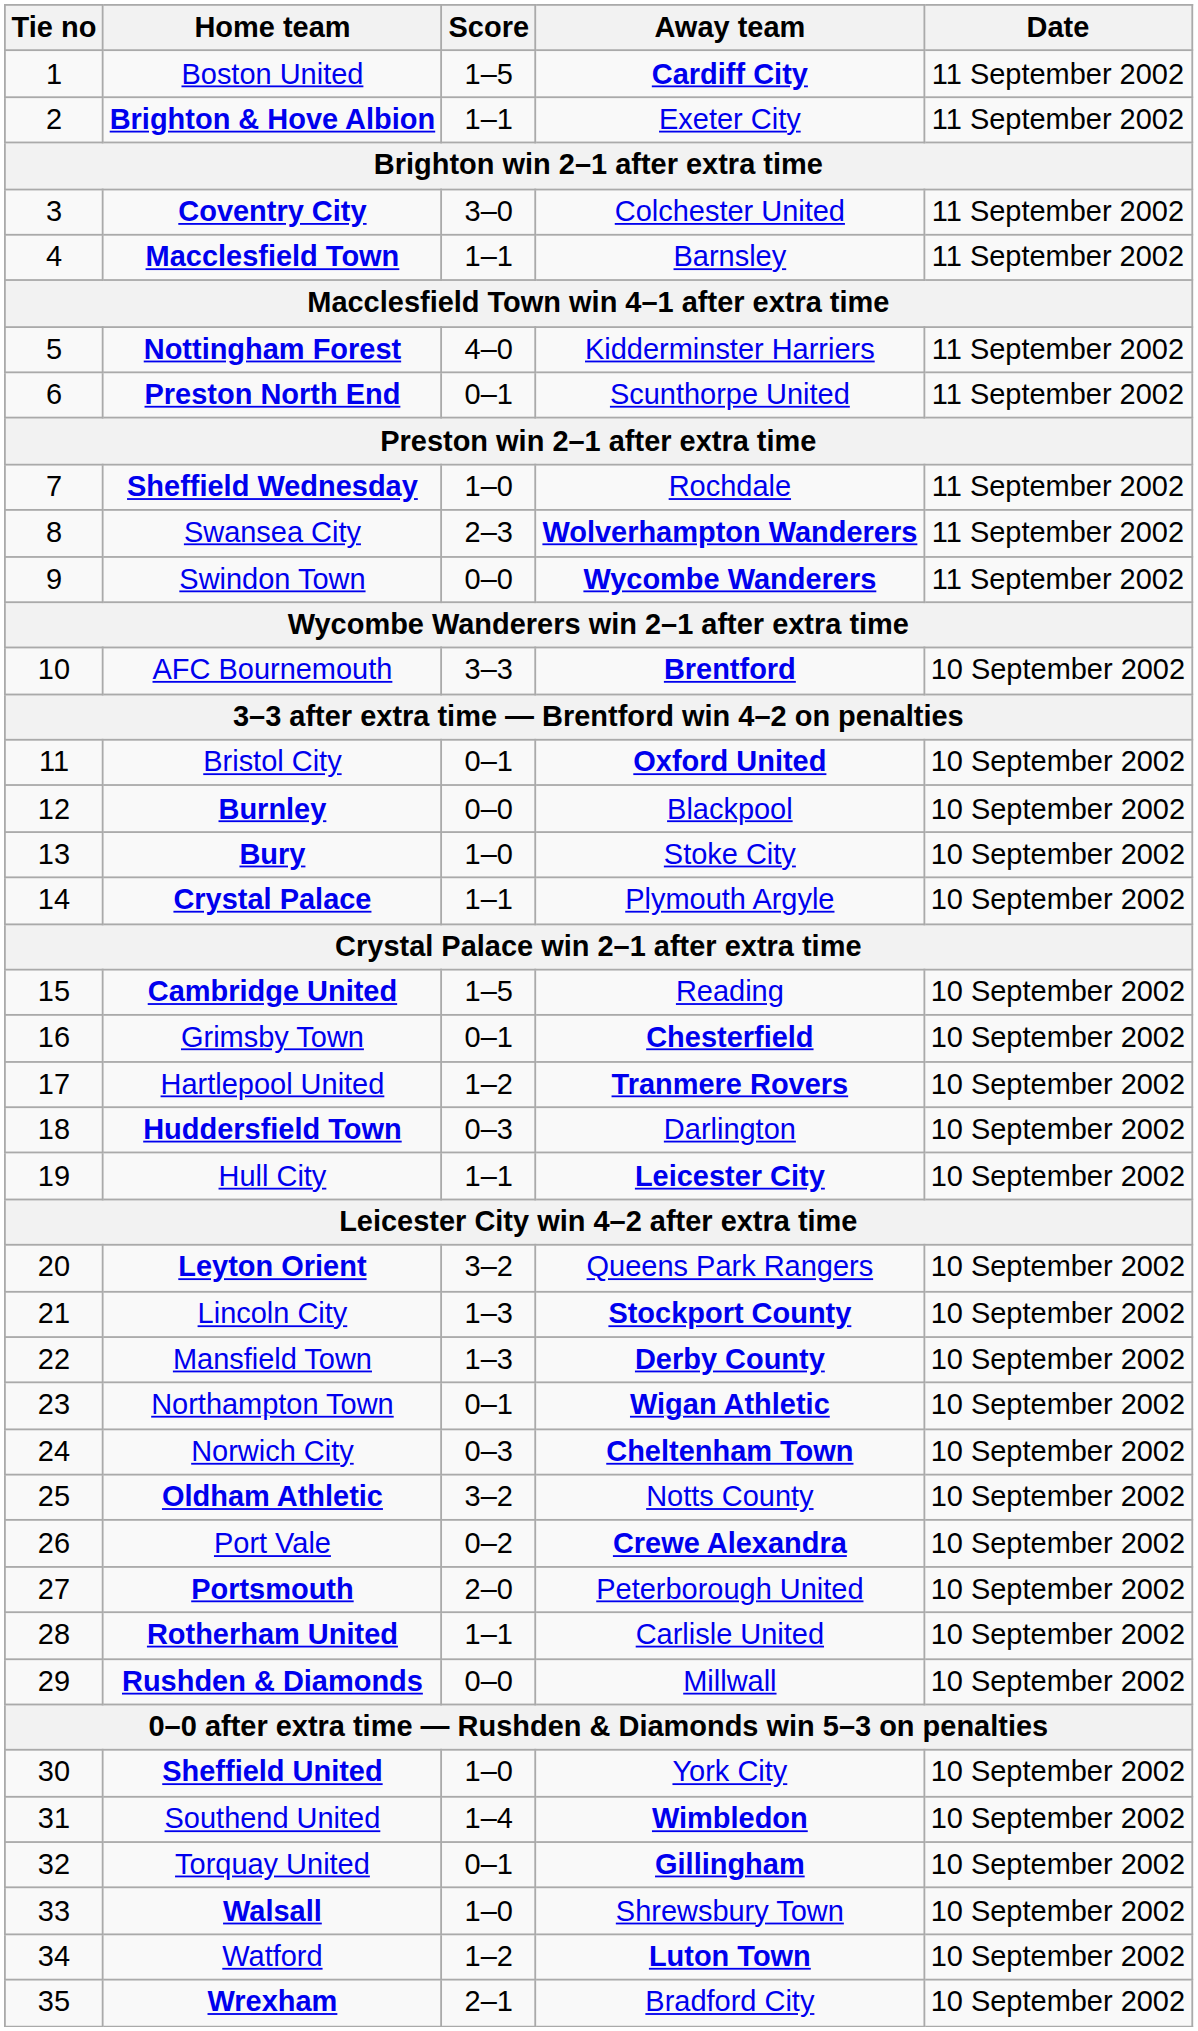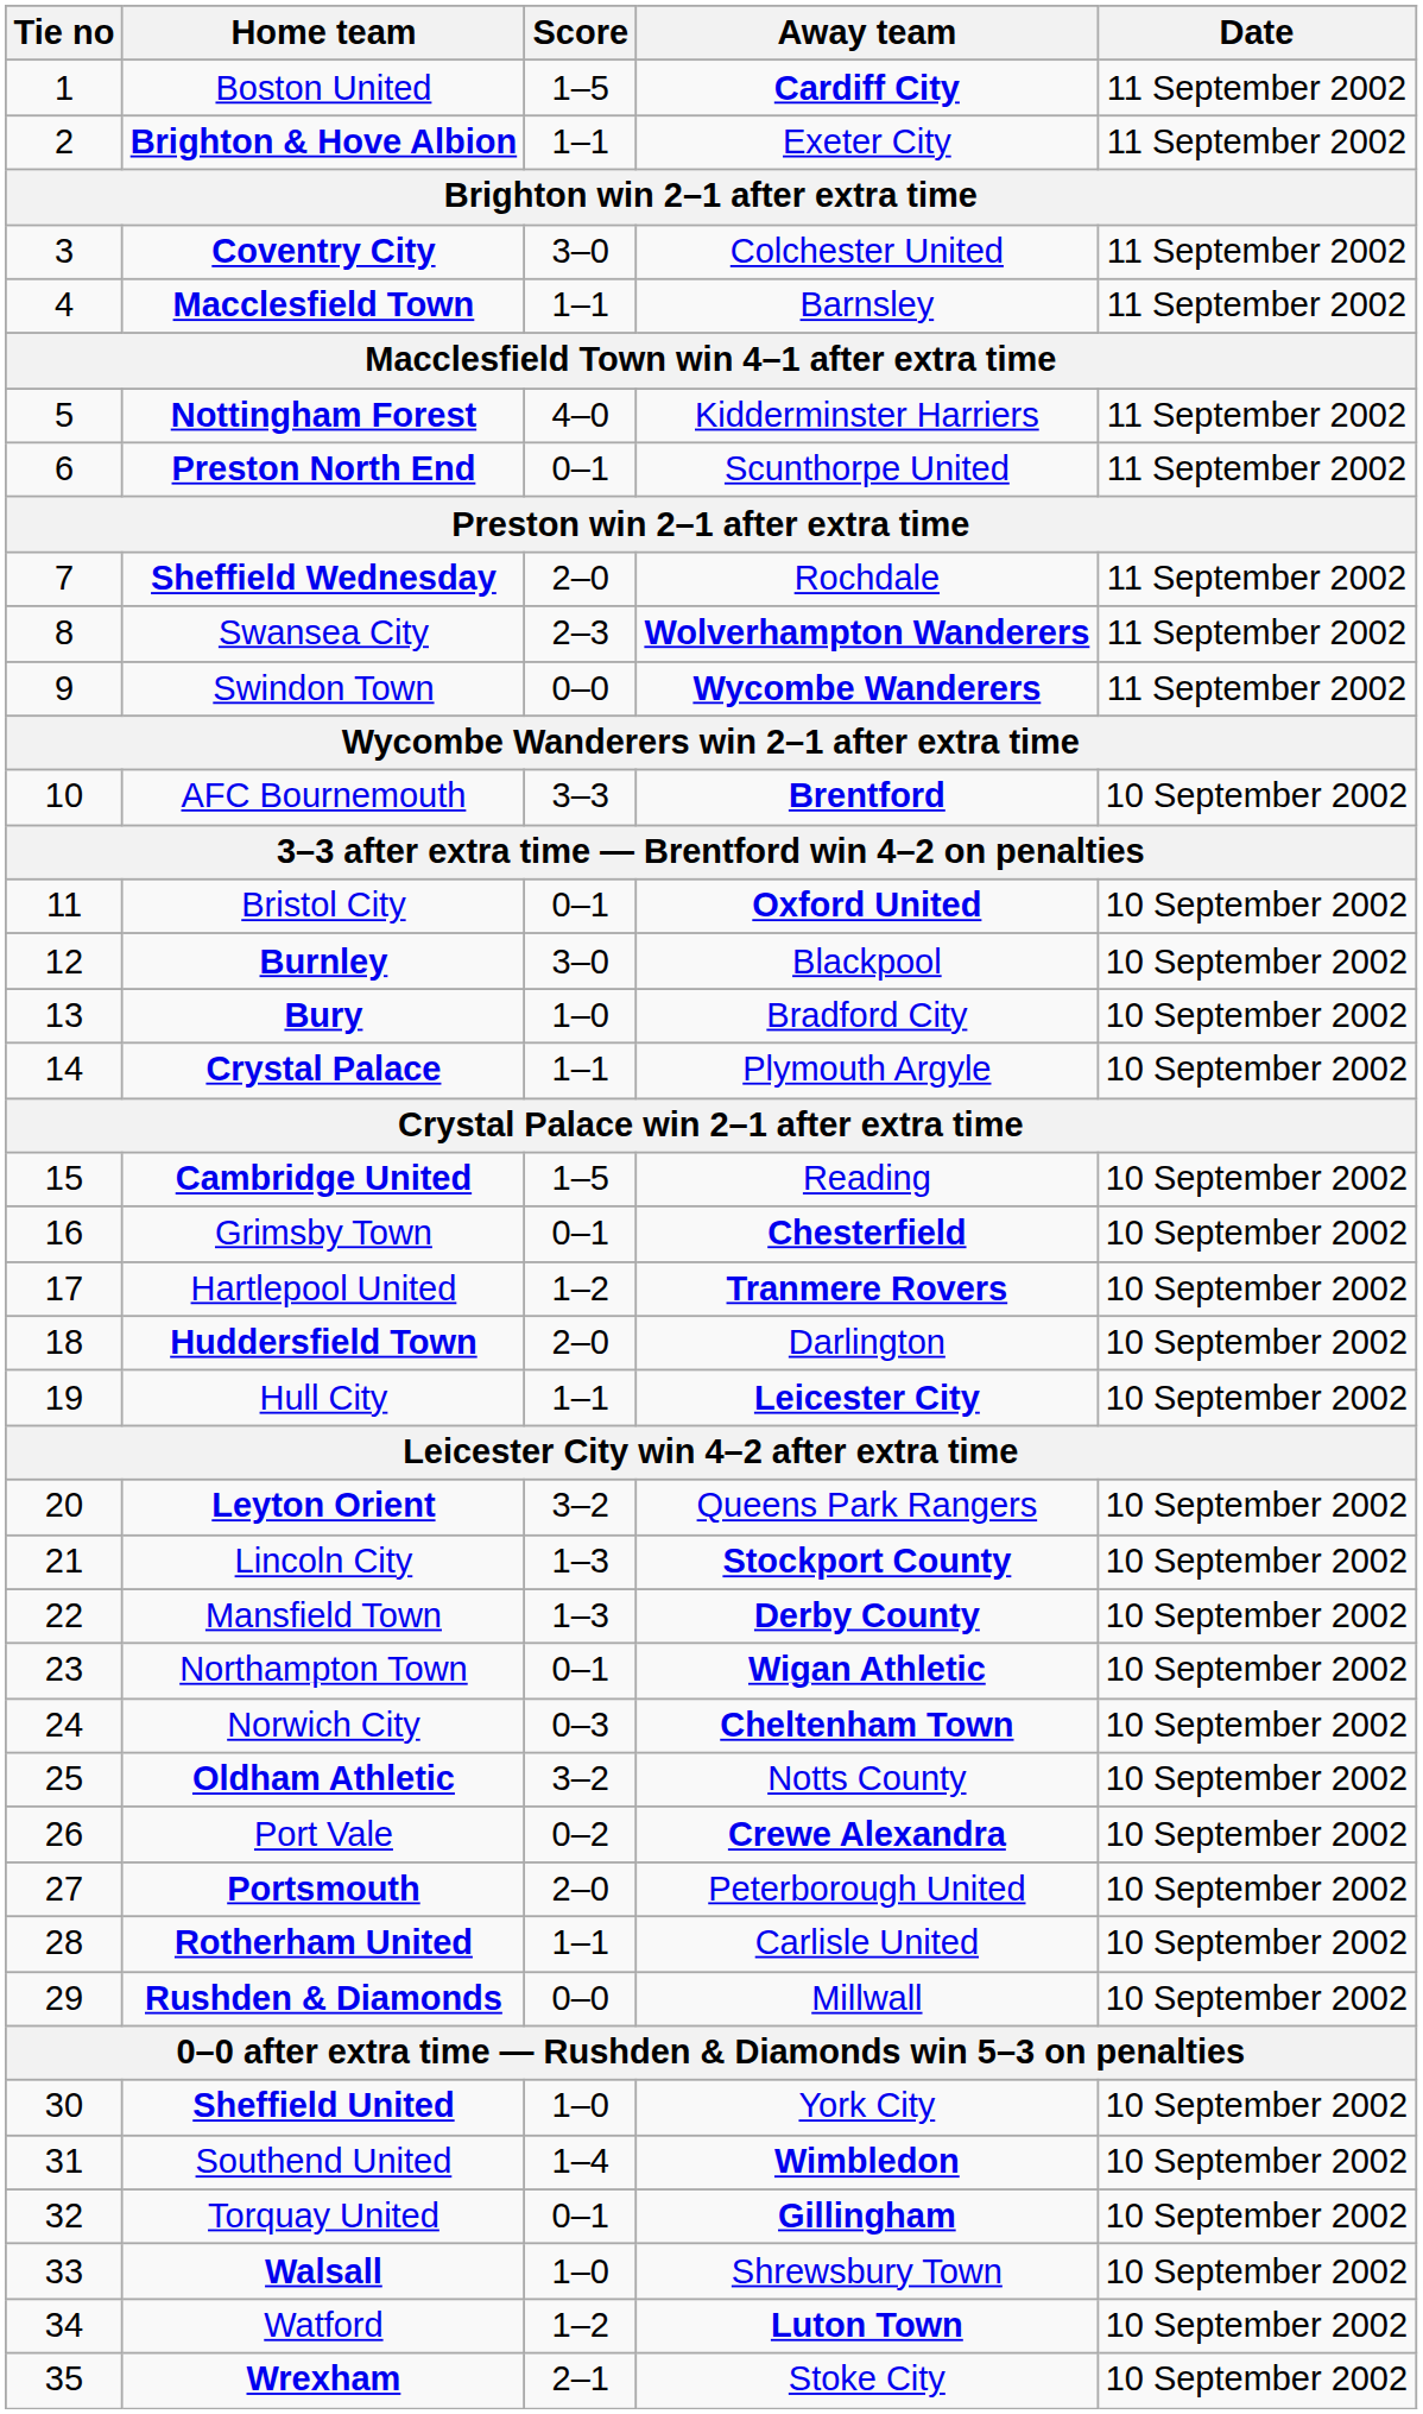 <table class="wikitable" style="text-align: center">
 <tr>
 <th>Tie no</th>
 <th>Home team</th>
 <th>Score</th>
 <th>Away team</th>
 <th>Date</th>
 </tr>
 <tr>
 <td>1</td>
 <td><a href='#'>Boston United</a></td>
 <td>1–5</td>
 <td><strong><a href='#'>Cardiff City</a></strong></td>
 <td>11 September 2002</td>
 </tr>
 <tr>
 <td>2</td>
 <td><strong><a href='#'>Brighton & Hove Albion</a></strong></td>
 <td>1–1</td>
 <td><a href='#'>Exeter City</a></td>
 <td>11 September 2002</td>
 </tr>
 <tr>
 <th colspan="5">Brighton win 2–1 after extra time</th>
 </tr>
 <tr>
 <td>3</td>
 <td><strong><a href='#'>Coventry City</a></strong></td>
 <td>3–0</td>
 <td><a href='#'>Colchester United</a></td>
 <td>11 September 2002</td>
 </tr>
 <tr>
 <td>4</td>
 <td><strong><a href='#'>Macclesfield Town</a></strong></td>
 <td>1–1</td>
 <td><a href='#'>Barnsley</a></td>
 <td>11 September 2002</td>
 </tr>
 <tr>
 <th colspan="5">Macclesfield Town win 4–1 after extra time</th>
 </tr>
 <tr>
 <td>5</td>
 <td><strong><a href='#'>Nottingham Forest</a></strong></td>
 <td>4–0</td>
 <td><a href='#'>Kidderminster Harriers</a></td>
 <td>11 September 2002</td>
 </tr>
 <tr>
 <td>6</td>
 <td><strong><a href='#'>Preston North End</a></strong></td>
 <td>0–1</td>
 <td><a href='#'>Scunthorpe United</a></td>
 <td>11 September 2002</td>
 </tr>
 <tr>
 <th colspan="5">Preston win 2–1 after extra time</th>
 </tr>
 <tr>
 <td>7</td>
 <td><strong><a href='#'>Sheffield Wednesday</a></strong></td>
-<td>1–0</td>
+<td>2–0</td>
 <td><a href='#'>Rochdale</a></td>
 <td>11 September 2002</td>
 </tr>
 <tr>
 <td>8</td>
 <td><a href='#'>Swansea City</a></td>
 <td>2–3</td>
 <td><strong><a href='#'>Wolverhampton Wanderers</a></strong></td>
 <td>11 September 2002</td>
 </tr>
 <tr>
 <td>9</td>
 <td><a href='#'>Swindon Town</a></td>
 <td>0–0</td>
 <td><strong><a href='#'>Wycombe Wanderers</a></strong></td>
 <td>11 September 2002</td>
 </tr>
 <tr>
 <th colspan="5">Wycombe Wanderers win 2–1 after extra time</th>
 </tr>
 <tr>
 <td>10</td>
 <td><a href='#'>AFC Bournemouth</a></td>
 <td>3–3</td>
 <td><strong><a href='#'>Brentford</a></strong></td>
 <td>10 September 2002</td>
 </tr>
 <tr>
 <th colspan="5">3–3 after extra time — Brentford win 4–2 on penalties</th>
 </tr>
 <tr>
 <td>11</td>
 <td><a href='#'>Bristol City</a></td>
 <td>0–1</td>
 <td><strong><a href='#'>Oxford United</a></strong></td>
 <td>10 September 2002</td>
 </tr>
 <tr>
 <td>12</td>
 <td><strong><a href='#'>Burnley</a></strong></td>
-<td>0–0</td>
+<td>3–0</td>
 <td><a href='#'>Blackpool</a></td>
 <td>10 September 2002</td>
 </tr>
 <tr>
 <td>13</td>
 <td><strong><a href='#'>Bury</a></strong></td>
 <td>1–0</td>
-<td><a href='#'>Stoke City</a></td>
+<td><a href='#'>Bradford City</a></td>
 <td>10 September 2002</td>
 </tr>
 <tr>
 <td>14</td>
 <td><strong><a href='#'>Crystal Palace</a></strong></td>
 <td>1–1</td>
 <td><a href='#'>Plymouth Argyle</a></td>
 <td>10 September 2002</td>
 </tr>
 <tr>
 <th colspan="5">Crystal Palace win 2–1 after extra time</th>
 </tr>
 <tr>
 <td>15</td>
 <td><strong><a href='#'>Cambridge United</a></strong></td>
 <td>1–5</td>
 <td><a href='#'>Reading</a></td>
 <td>10 September 2002</td>
 </tr>
 <tr>
 <td>16</td>
 <td><a href='#'>Grimsby Town</a></td>
 <td>0–1</td>
 <td><strong><a href='#'>Chesterfield</a></strong></td>
 <td>10 September 2002</td>
 </tr>
 <tr>
 <td>17</td>
 <td><a href='#'>Hartlepool United</a></td>
 <td>1–2</td>
 <td><strong><a href='#'>Tranmere Rovers</a></strong></td>
 <td>10 September 2002</td>
 </tr>
 <tr>
 <td>18</td>
 <td><strong><a href='#'>Huddersfield Town</a></strong></td>
-<td>0–3</td>
+<td>2–0</td>
 <td><a href='#'>Darlington</a></td>
 <td>10 September 2002</td>
 </tr>
 <tr>
 <td>19</td>
 <td><a href='#'>Hull City</a></td>
 <td>1–1</td>
 <td><strong><a href='#'>Leicester City</a></strong></td>
 <td>10 September 2002</td>
 </tr>
 <tr>
 <th colspan="5">Leicester City win 4–2 after extra time</th>
 </tr>
 <tr>
 <td>20</td>
 <td><strong><a href='#'>Leyton Orient</a></strong></td>
 <td>3–2</td>
 <td><a href='#'>Queens Park Rangers</a></td>
 <td>10 September 2002</td>
 </tr>
 <tr>
 <td>21</td>
 <td><a href='#'>Lincoln City</a></td>
 <td>1–3</td>
 <td><strong><a href='#'>Stockport County</a></strong></td>
 <td>10 September 2002</td>
 </tr>
 <tr>
 <td>22</td>
 <td><a href='#'>Mansfield Town</a></td>
 <td>1–3</td>
 <td><strong><a href='#'>Derby County</a></strong></td>
 <td>10 September 2002</td>
 </tr>
 <tr>
 <td>23</td>
 <td><a href='#'>Northampton Town</a></td>
 <td>0–1</td>
 <td><strong><a href='#'>Wigan Athletic</a></strong></td>
 <td>10 September 2002</td>
 </tr>
 <tr>
 <td>24</td>
 <td><a href='#'>Norwich City</a></td>
 <td>0–3</td>
 <td><strong><a href='#'>Cheltenham Town</a></strong></td>
 <td>10 September 2002</td>
 </tr>
 <tr>
 <td>25</td>
 <td><strong><a href='#'>Oldham Athletic</a></strong></td>
 <td>3–2</td>
 <td><a href='#'>Notts County</a></td>
 <td>10 September 2002</td>
 </tr>
 <tr>
 <td>26</td>
 <td><a href='#'>Port Vale</a></td>
 <td>0–2</td>
 <td><strong><a href='#'>Crewe Alexandra</a></strong></td>
 <td>10 September 2002</td>
 </tr>
 <tr>
 <td>27</td>
 <td><strong><a href='#'>Portsmouth</a></strong></td>
 <td>2–0</td>
 <td><a href='#'>Peterborough United</a></td>
 <td>10 September 2002</td>
 </tr>
 <tr>
 <td>28</td>
 <td><strong><a href='#'>Rotherham United</a></strong></td>
 <td>1–1</td>
 <td><a href='#'>Carlisle United</a></td>
 <td>10 September 2002</td>
 </tr>
 <tr>
 <td>29</td>
 <td><strong><a href='#'>Rushden & Diamonds</a></strong></td>
 <td>0–0</td>
 <td><a href='#'>Millwall</a></td>
 <td>10 September 2002</td>
 </tr>
 <tr>
 <th colspan="5">0–0 after extra time — Rushden & Diamonds win 5–3 on penalties</th>
 </tr>
 <tr>
 <td>30</td>
 <td><strong><a href='#'>Sheffield United</a></strong></td>
 <td>1–0</td>
 <td><a href='#'>York City</a></td>
 <td>10 September 2002</td>
 </tr>
 <tr>
 <td>31</td>
 <td><a href='#'>Southend United</a></td>
 <td>1–4</td>
 <td><strong><a href='#'>Wimbledon</a></strong></td>
 <td>10 September 2002</td>
 </tr>
 <tr>
 <td>32</td>
 <td><a href='#'>Torquay United</a></td>
 <td>0–1</td>
 <td><strong><a href='#'>Gillingham</a></strong></td>
 <td>10 September 2002</td>
 </tr>
 <tr>
 <td>33</td>
 <td><strong><a href='#'>Walsall</a></strong></td>
 <td>1–0</td>
 <td><a href='#'>Shrewsbury Town</a></td>
 <td>10 September 2002</td>
 </tr>
 <tr>
 <td>34</td>
 <td><a href='#'>Watford</a></td>
 <td>1–2</td>
 <td><strong><a href='#'>Luton Town</a></strong></td>
 <td>10 September 2002</td>
 </tr>
 <tr>
 <td>35</td>
 <td><strong><a href='#'>Wrexham</a></strong></td>
 <td>2–1</td>
-<td><a href='#'>Bradford City</a></td>
+<td><a href='#'>Stoke City</a></td>
 <td>10 September 2002</td>
 </tr>
 </table>
